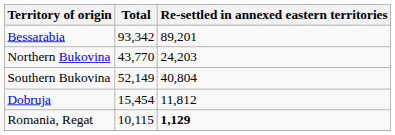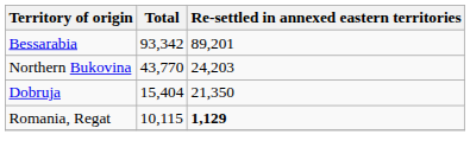 <table class="wikitable sortable float-center">
 <tr style="background:#efefef;">
 <th>Territory of origin</th>
 <th>Total</th>
 <th>Re-settled in annexed eastern territories</th>
 </tr>
 <tr>
 <td><a href='#'>Bessarabia</a></td>
 <td>93,342</td>
 <td>89,201</td>
 </tr>
 <tr>
 <td>Northern <a href='#'>Bukovina</a></td>
 <td>43,770</td>
 <td>24,203</td>
 </tr>
 <tr>
-<td>Southern Bukovina</td>
-<td>52,149</td>
-<td>40,804</td>
-</tr>
-<tr>
 <td><a href='#'>Dobruja</a></td>
-<td>15,454</td>
-<td>11,812</td>
+<td>15,404</td>
+<td>21,350</td>
 </tr>
 <tr>
 <td>Romania, Regat</td>
 <td>10,115</td>
 <td><strong>1,129</strong></td>
 </tr>
 <tr>
 </tr>
 </table>
